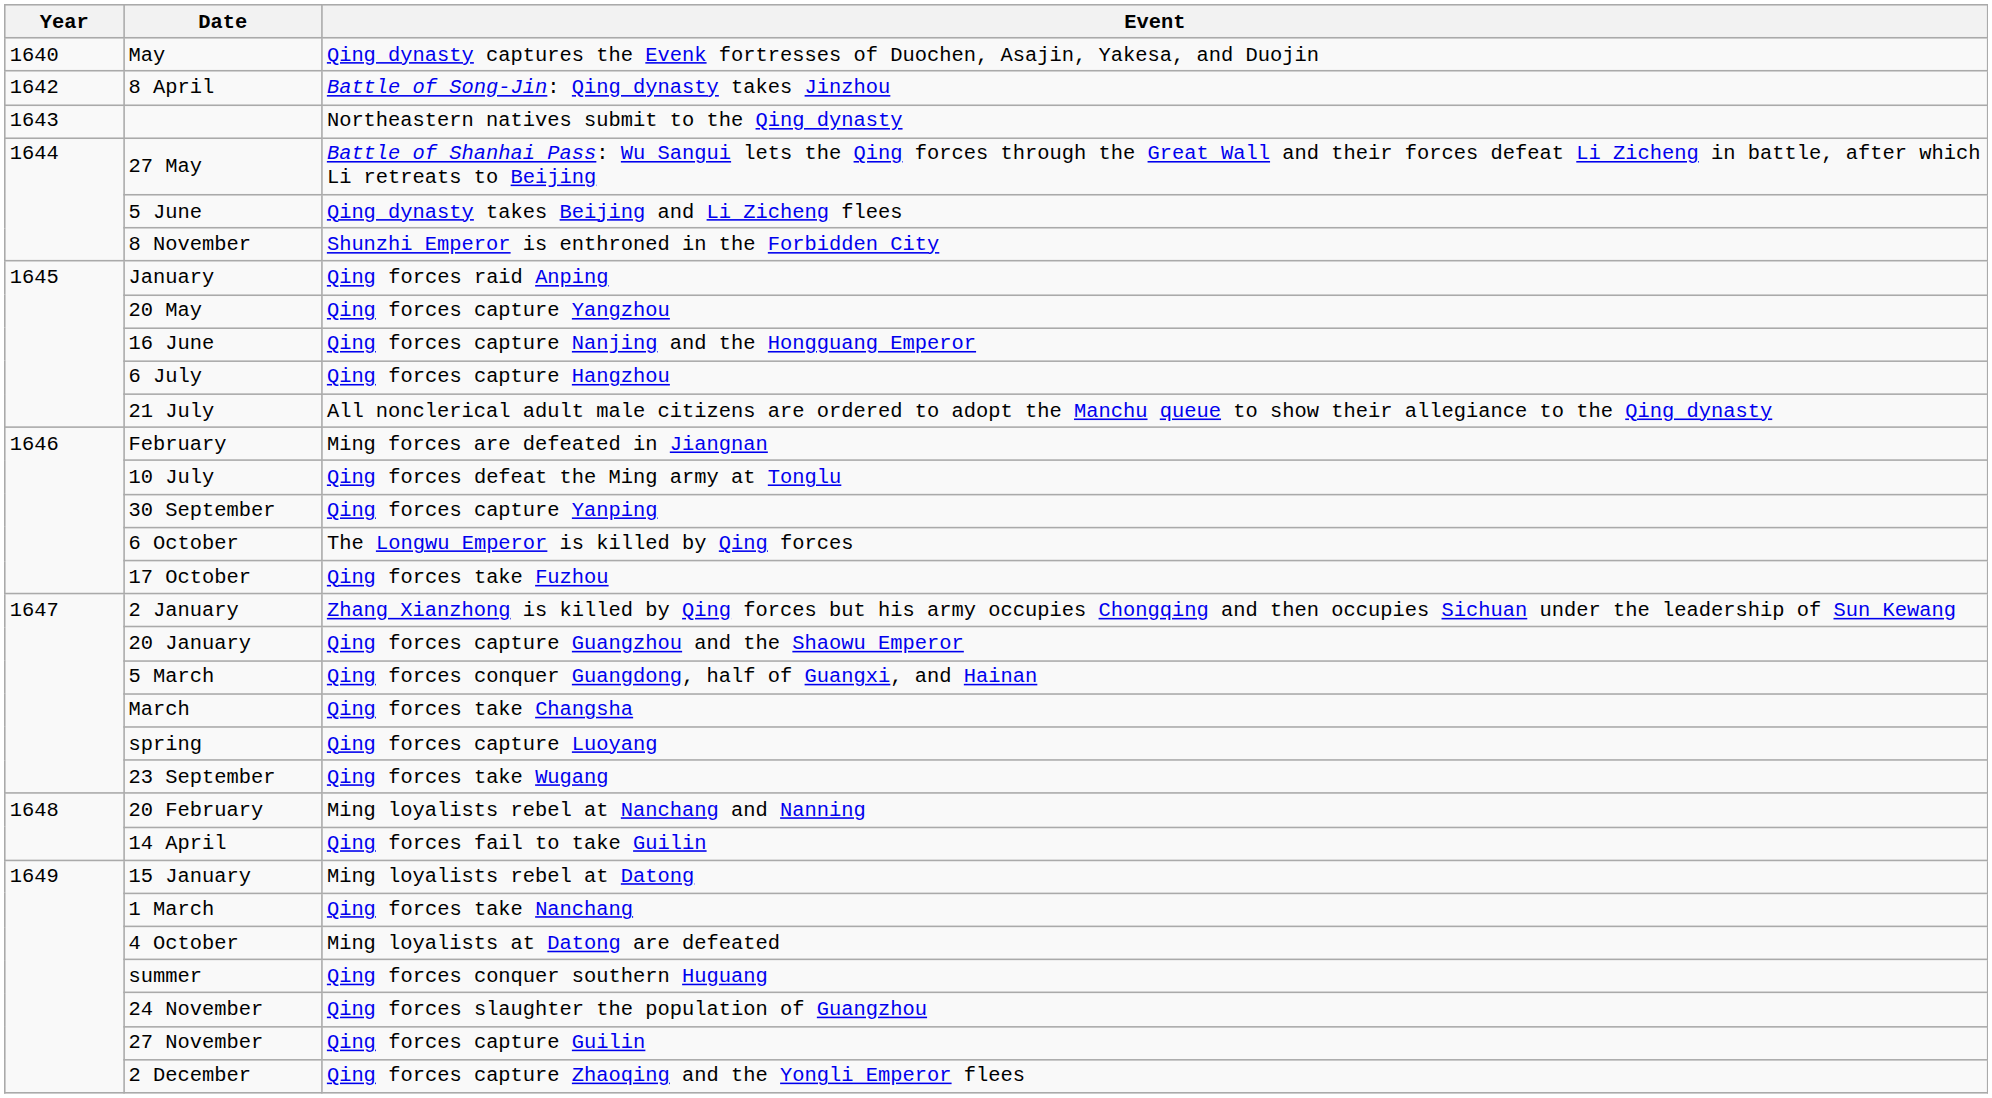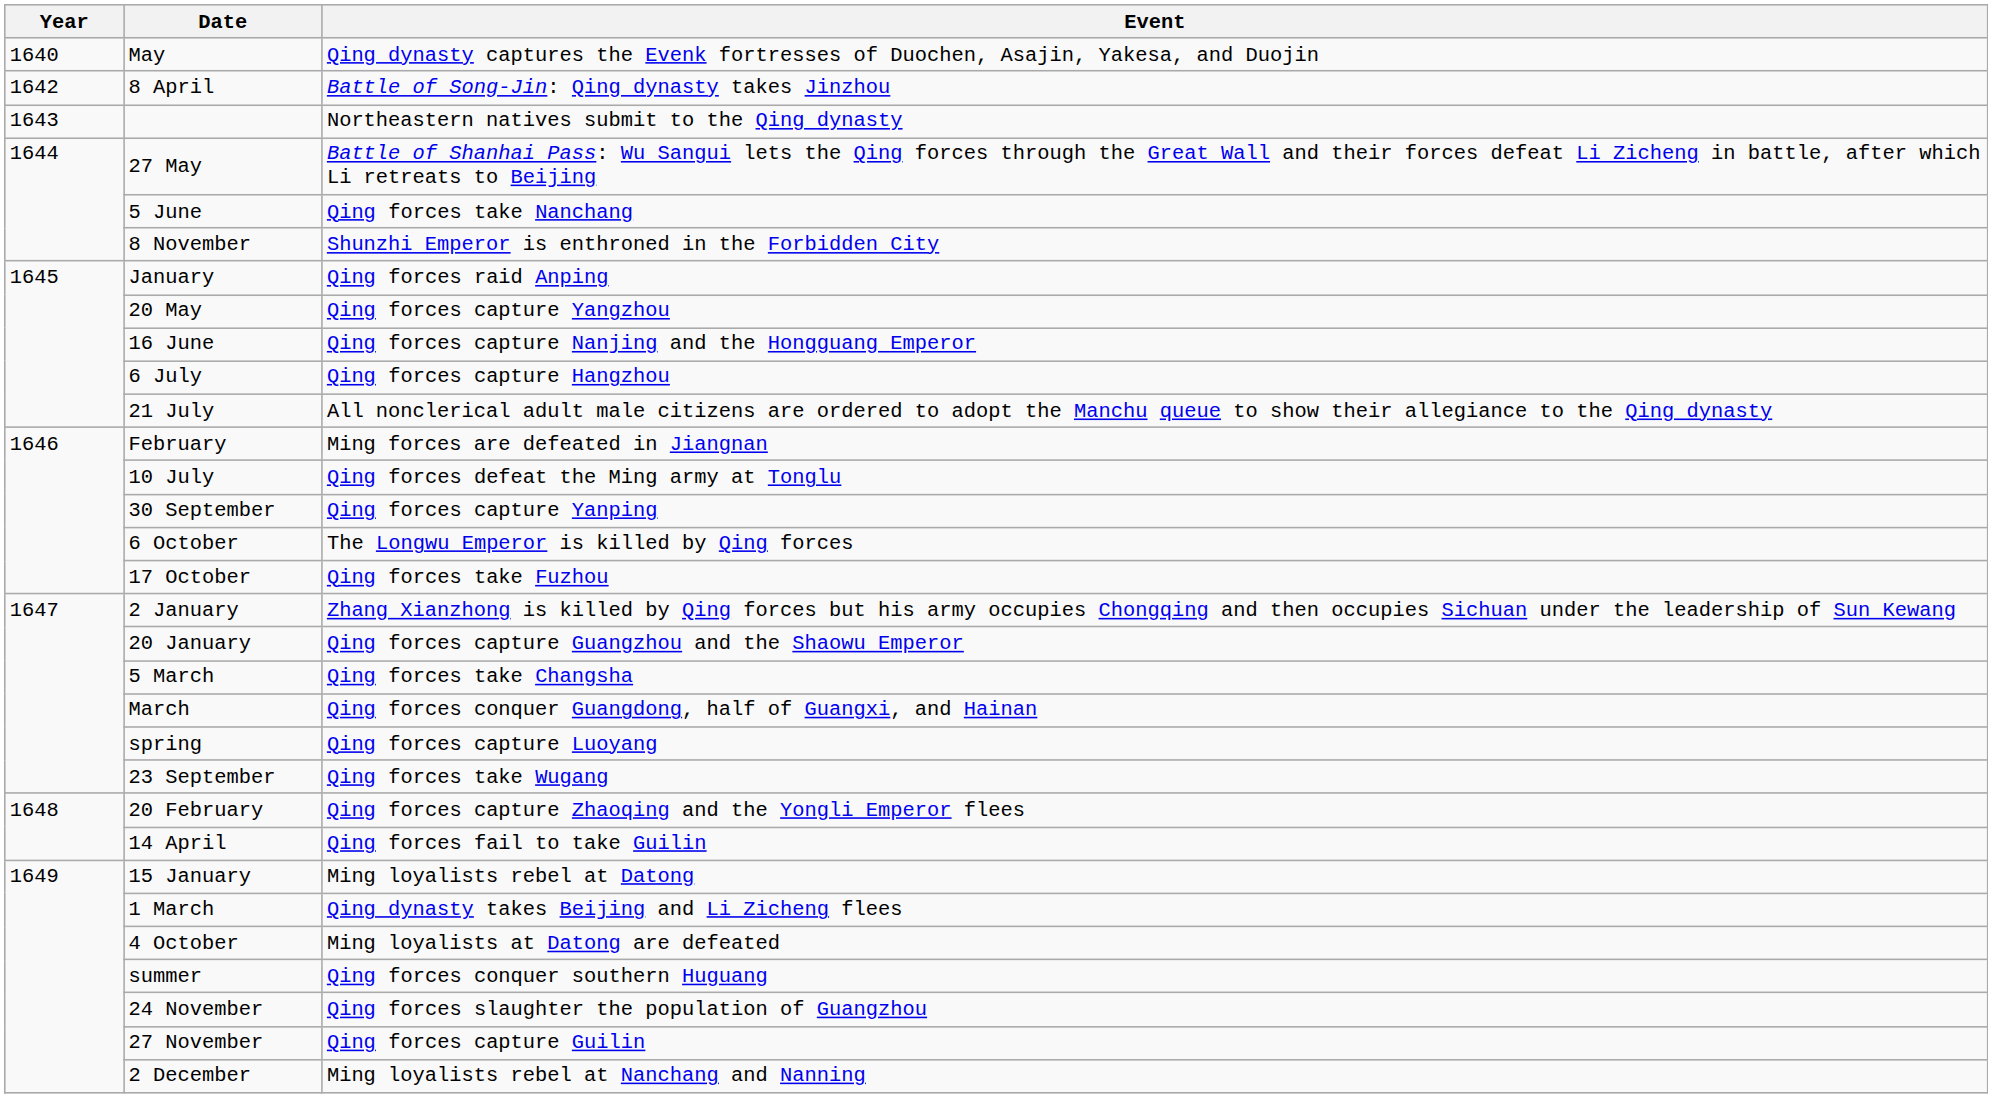 <table class="wikitable" style="width:100%;">
 <tr>
 <th style="width:6%">Year</th>
 <th style="width:10%">Date</th>
 <th>Event</th>
 </tr>
 <tr>
 <td>1640</td>
 <td>May</td>
 <td><a href='#'>Qing dynasty</a> captures the <a href='#'>Evenk</a> fortresses of Duochen, Asajin, Yakesa, and Duojin</td>
 </tr>
 <tr>
 <td>1642</td>
 <td>8 April</td>
 <td><em><a href='#'>Battle of Song-Jin</a></em>: <a href='#'>Qing dynasty</a> takes <a href='#'>Jinzhou</a></td>
 </tr>
 <tr>
 <td>1643</td>
 <td></td>
 <td>Northeastern natives submit to the <a href='#'>Qing dynasty</a></td>
 </tr>
 <tr>
 <td rowspan="3" style="vertical-align:top;">1644</td>
 <td>27 May</td>
 <td><em><a href='#'>Battle of Shanhai Pass</a></em>: <a href='#'>Wu Sangui</a> lets the <a href='#'>Qing</a> forces through the <a href='#'>Great Wall</a> and their forces defeat <a href='#'>Li Zicheng</a> in battle, after which Li retreats to <a href='#'>Beijing</a></td>
 </tr>
 <tr>
 <td>5 June</td>
-<td><a href='#'>Qing dynasty</a> takes <a href='#'>Beijing</a> and <a href='#'>Li Zicheng</a> flees</td>
+<td><a href='#'>Qing</a> forces take <a href='#'>Nanchang</a></td>
 </tr>
 <tr>
 <td>8 November</td>
 <td><a href='#'>Shunzhi Emperor</a> is enthroned in the <a href='#'>Forbidden City</a></td>
 </tr>
 <tr>
 <td rowspan="5" style="vertical-align:top;">1645</td>
 <td>January</td>
 <td><a href='#'>Qing</a> forces raid <a href='#'>Anping</a></td>
 </tr>
 <tr>
 <td>20 May</td>
 <td><a href='#'>Qing</a> forces capture <a href='#'>Yangzhou</a></td>
 </tr>
 <tr>
 <td>16 June</td>
 <td><a href='#'>Qing</a> forces capture <a href='#'>Nanjing</a> and the <a href='#'>Hongguang Emperor</a></td>
 </tr>
 <tr>
 <td>6 July</td>
 <td><a href='#'>Qing</a> forces capture <a href='#'>Hangzhou</a></td>
 </tr>
 <tr>
 <td>21 July</td>
 <td>All nonclerical adult male citizens are ordered to adopt the <a href='#'>Manchu</a> <a href='#'>queue</a> to show their allegiance to the <a href='#'>Qing dynasty</a></td>
 </tr>
 <tr>
 <td rowspan="5" style="vertical-align:top;">1646</td>
 <td>February</td>
 <td>Ming forces are defeated in <a href='#'>Jiangnan</a></td>
 </tr>
 <tr>
 <td>10 July</td>
 <td><a href='#'>Qing</a> forces defeat the Ming army at <a href='#'>Tonglu</a></td>
 </tr>
 <tr>
 <td>30 September</td>
 <td><a href='#'>Qing</a> forces capture <a href='#'>Yanping</a></td>
 </tr>
 <tr>
 <td>6 October</td>
 <td>The <a href='#'>Longwu Emperor</a> is killed by <a href='#'>Qing</a> forces</td>
 </tr>
 <tr>
 <td>17 October</td>
 <td><a href='#'>Qing</a> forces take <a href='#'>Fuzhou</a></td>
 </tr>
 <tr>
 <td rowspan="6" style="vertical-align:top;">1647</td>
 <td>2 January</td>
 <td><a href='#'>Zhang Xianzhong</a> is killed by <a href='#'>Qing</a> forces but his army occupies <a href='#'>Chongqing</a> and then occupies <a href='#'>Sichuan</a> under the leadership of <a href='#'>Sun Kewang</a></td>
 </tr>
 <tr>
 <td>20 January</td>
 <td><a href='#'>Qing</a> forces capture <a href='#'>Guangzhou</a> and the <a href='#'>Shaowu Emperor</a></td>
 </tr>
 <tr>
 <td>5 March</td>
-<td><a href='#'>Qing</a> forces conquer <a href='#'>Guangdong</a>, half of <a href='#'>Guangxi</a>, and <a href='#'>Hainan</a></td>
+<td><a href='#'>Qing</a> forces take <a href='#'>Changsha</a></td>
 </tr>
 <tr>
 <td>March</td>
-<td><a href='#'>Qing</a> forces take <a href='#'>Changsha</a></td>
+<td><a href='#'>Qing</a> forces conquer <a href='#'>Guangdong</a>, half of <a href='#'>Guangxi</a>, and <a href='#'>Hainan</a></td>
 </tr>
 <tr>
 <td>spring</td>
 <td><a href='#'>Qing</a> forces capture <a href='#'>Luoyang</a></td>
 </tr>
 <tr>
 <td>23 September</td>
 <td><a href='#'>Qing</a> forces take <a href='#'>Wugang</a></td>
 </tr>
 <tr>
 <td rowspan="2" style="vertical-align:top;">1648</td>
 <td>20 February</td>
-<td>Ming loyalists rebel at <a href='#'>Nanchang</a> and <a href='#'>Nanning</a></td>
+<td><a href='#'>Qing</a> forces capture <a href='#'>Zhaoqing</a> and the <a href='#'>Yongli Emperor</a> flees</td>
 </tr>
 <tr>
 <td>14 April</td>
 <td><a href='#'>Qing</a> forces fail to take <a href='#'>Guilin</a></td>
 </tr>
 <tr>
 <td rowspan="7" style="vertical-align:top;">1649</td>
 <td>15 January</td>
 <td>Ming loyalists rebel at <a href='#'>Datong</a></td>
 </tr>
 <tr>
 <td>1 March</td>
-<td><a href='#'>Qing</a> forces take <a href='#'>Nanchang</a></td>
+<td><a href='#'>Qing dynasty</a> takes <a href='#'>Beijing</a> and <a href='#'>Li Zicheng</a> flees</td>
 </tr>
 <tr>
 <td>4 October</td>
 <td>Ming loyalists at <a href='#'>Datong</a> are defeated</td>
 </tr>
 <tr>
 <td>summer</td>
 <td><a href='#'>Qing</a> forces conquer southern <a href='#'>Huguang</a></td>
 </tr>
 <tr>
 <td>24 November</td>
 <td><a href='#'>Qing</a> forces slaughter the population of <a href='#'>Guangzhou</a></td>
 </tr>
 <tr>
 <td>27 November</td>
 <td><a href='#'>Qing</a> forces capture <a href='#'>Guilin</a></td>
 </tr>
 <tr>
 <td>2 December</td>
-<td><a href='#'>Qing</a> forces capture <a href='#'>Zhaoqing</a> and the <a href='#'>Yongli Emperor</a> flees</td>
+<td>Ming loyalists rebel at <a href='#'>Nanchang</a> and <a href='#'>Nanning</a></td>
 </tr>
 </table>
